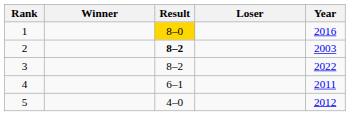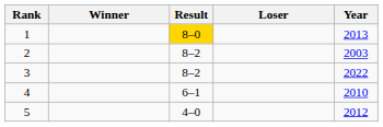 <table class="wikitable sortable">
 <tr>
 <th width=50>Rank</th>
 <th width=150>Winner</th>
 <th width=50>Result</th>
 <th width=150>Loser</th>
 <th width=50>Year</th>
 </tr>
 <tr>
 <td align=center>1</td>
 <td style="text-align:left;"></td>
 <td style="background: gold; text-align:center;">8–0</td>
 <td style="text-align:left;"></td>
-<td align=center><a href='#'>2016</a></td>
+<td align=center><a href='#'>2013</a></td>
 </tr>
 <tr>
 <td align=center>2</td>
 <td style="text-align:left;"></td>
-<td style="text-align:center;"><strong>8–2</strong></td>
+<td style="text-align:center;">8–2</td>
 <td style="text-align:left;"></td>
 <td align=center><a href='#'>2003</a></td>
 </tr>
 <tr>
 <td align=center>3</td>
 <td style="text-align:left;"></td>
 <td style="text-align:center;">8–2</td>
 <td style="text-align:left;"></td>
 <td align=center><a href='#'>2022</a></td>
 </tr>
 <tr>
 <td align=center>4</td>
 <td style="text-align:left;"></td>
 <td style="text-align:center;">6–1</td>
 <td style="text-align:left;"></td>
-<td align=center><a href='#'>2011</a></td>
+<td align=center><a href='#'>2010</a></td>
 </tr>
 <tr>
 <td align=center>5</td>
 <td style="text-align:left;"></td>
 <td style="text-align:center;">4–0</td>
 <td style="text-align:left;"></td>
 <td align=center><a href='#'>2012</a></td>
 </tr>
 </table>
